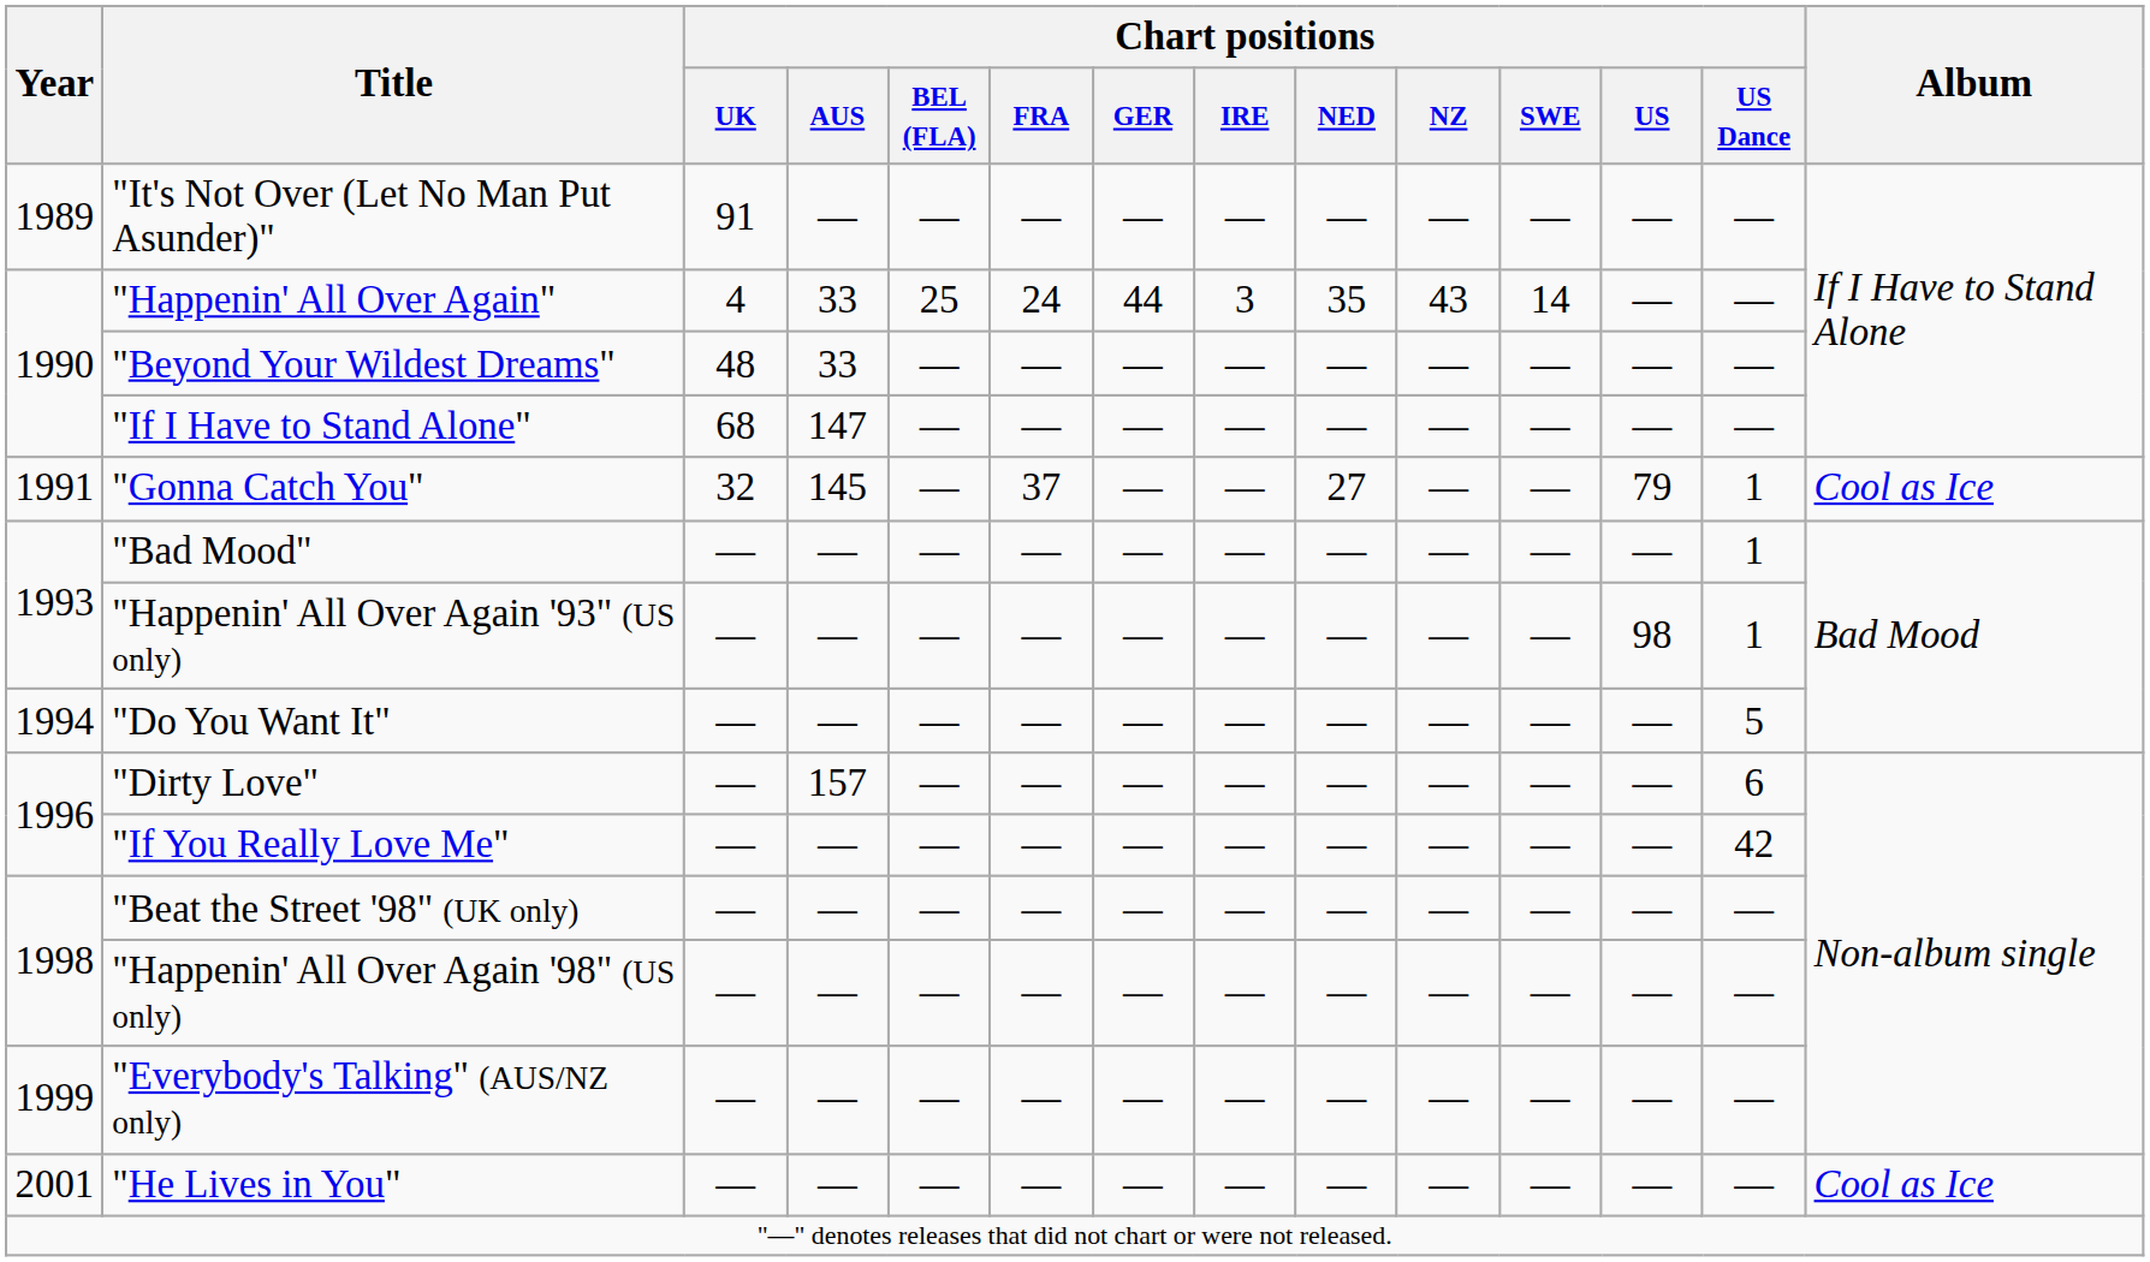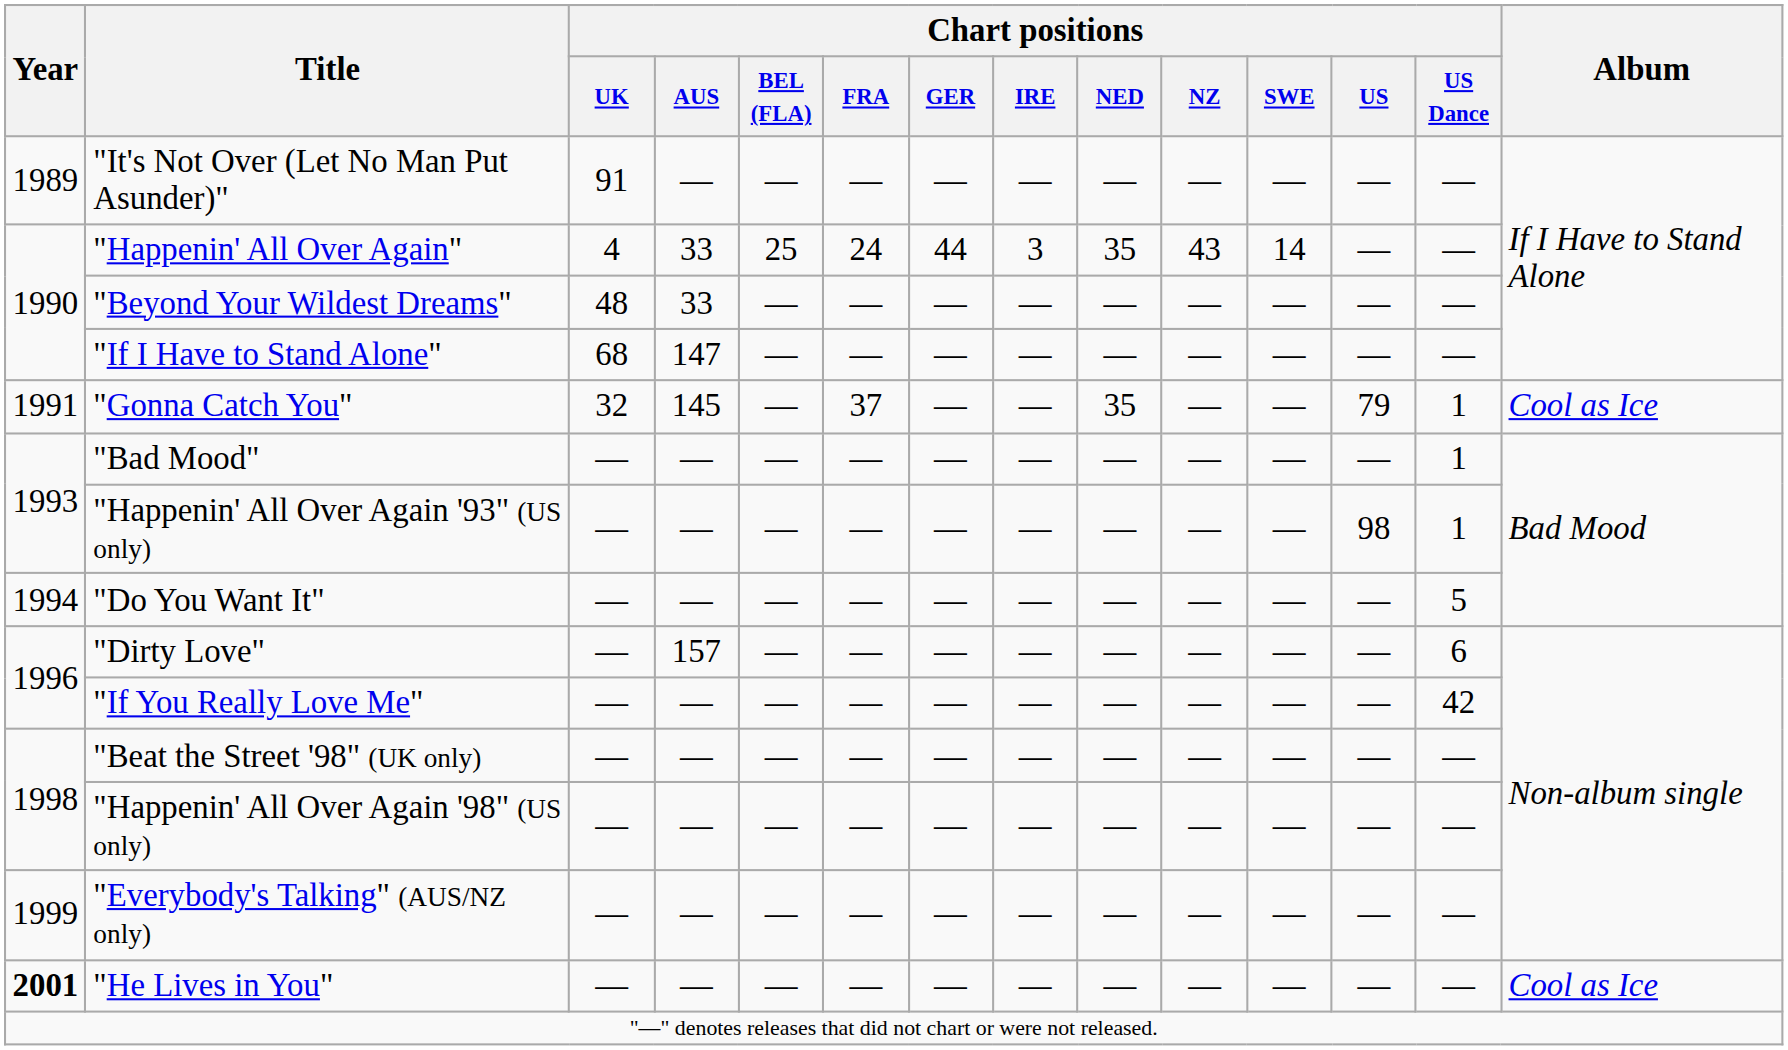 <table class="wikitable" style=text-align:center;>
 <tr>
 <th rowspan="2">Year</th>
 <th rowspan="2">Title</th>
 <th colspan="11">Chart positions</th>
 <th rowspan="2">Album</th>
 </tr>
 <tr style="font-size:smaller;">
 <th width="35"><small><a href='#'>UK</a></small><br></th>
 <th width="35"><small><a href='#'>AUS</a><br></small></th>
 <th width="35"><small><a href='#'>BEL<br>(FLA)</a></small><br></th>
 <th width="35"><small><a href='#'>FRA</a></small><br></th>
 <th width="35"><small><a href='#'>GER</a></small><br></th>
 <th width="35"><small><a href='#'>IRE</a></small><br></th>
 <th width="35"><small><a href='#'>NED</a></small><br></th>
 <th width="35"><small><a href='#'>NZ</a></small><br></th>
 <th width="35"><small><a href='#'>SWE</a></small><br></th>
 <th width="35"><small><a href='#'>US</a></small><br></th>
 <th width="35"><small><a href='#'>US Dance</a></small><br></th>
 </tr>
 <tr>
 <td rowspan="1">1989</td>
 <td align=left>"It's Not Over (Let No Man Put Asunder)"</td>
 <td>91</td>
 <td>—</td>
 <td>—</td>
 <td>—</td>
 <td>—</td>
 <td>—</td>
 <td>—</td>
 <td>—</td>
 <td>—</td>
 <td>—</td>
 <td>—</td>
 <td align="left" rowspan="4"><em>If I Have to Stand Alone</em></td>
 </tr>
 <tr>
 <td rowspan="3">1990</td>
 <td align=left>"<a href='#'>Happenin' All Over Again</a>"</td>
 <td>4</td>
 <td>33</td>
 <td>25</td>
 <td>24</td>
 <td>44</td>
 <td>3</td>
 <td>35</td>
 <td>43</td>
 <td>14</td>
 <td>—</td>
 <td>—</td>
 </tr>
 <tr>
 <td align=left>"<a href='#'>Beyond Your Wildest Dreams</a>"</td>
 <td>48</td>
 <td>33</td>
 <td>—</td>
 <td>—</td>
 <td>—</td>
 <td>—</td>
 <td>—</td>
 <td>—</td>
 <td>—</td>
 <td>—</td>
 <td>—</td>
 </tr>
 <tr>
 <td align=left>"<a href='#'>If I Have to Stand Alone</a>"</td>
 <td>68</td>
 <td>147</td>
 <td>—</td>
 <td>—</td>
 <td>—</td>
 <td>—</td>
 <td>—</td>
 <td>—</td>
 <td>—</td>
 <td>—</td>
 <td>—</td>
 </tr>
 <tr>
 <td>1991</td>
 <td align=left>"<a href='#'>Gonna Catch You</a>"</td>
 <td>32</td>
 <td>145</td>
 <td>—</td>
 <td>37</td>
 <td>—</td>
 <td>—</td>
-<td>27</td>
+<td>35</td>
 <td>—</td>
 <td>—</td>
 <td>79</td>
 <td>1</td>
 <td align="left" rowspan="1"><em><a href='#'>Cool as Ice</a></em></td>
 </tr>
 <tr>
 <td rowspan="2">1993</td>
 <td align=left>"Bad Mood"</td>
 <td>—</td>
 <td>—</td>
 <td>—</td>
 <td>—</td>
 <td>—</td>
 <td>—</td>
 <td>—</td>
 <td>—</td>
 <td>—</td>
 <td>—</td>
 <td>1</td>
 <td align="left" rowspan="3"><em>Bad Mood</em></td>
 </tr>
 <tr>
 <td align=left>"Happenin' All Over Again '93" <small>(US only)</small></td>
 <td>—</td>
 <td>—</td>
 <td>—</td>
 <td>—</td>
 <td>—</td>
 <td>—</td>
 <td>—</td>
 <td>—</td>
 <td>—</td>
 <td>98</td>
 <td>1</td>
 </tr>
 <tr>
 <td>1994</td>
 <td align=left>"Do You Want It"</td>
 <td>—</td>
 <td>—</td>
 <td>—</td>
 <td>—</td>
 <td>—</td>
 <td>—</td>
 <td>—</td>
 <td>—</td>
 <td>—</td>
 <td>—</td>
 <td>5</td>
 </tr>
 <tr>
 <td rowspan="2">1996</td>
 <td align=left>"Dirty Love"</td>
 <td>—</td>
 <td>157</td>
 <td>—</td>
 <td>—</td>
 <td>—</td>
 <td>—</td>
 <td>—</td>
 <td>—</td>
 <td>—</td>
 <td>—</td>
 <td>6</td>
 <td align="left" rowspan="5"><em>Non-album single</em></td>
 </tr>
 <tr>
 <td align=left>"<a href='#'>If You Really Love Me</a>"</td>
 <td>—</td>
 <td>—</td>
 <td>—</td>
 <td>—</td>
 <td>—</td>
 <td>—</td>
 <td>—</td>
 <td>—</td>
 <td>—</td>
 <td>—</td>
 <td>42</td>
 </tr>
 <tr>
 <td rowspan="2">1998</td>
 <td align=left>"Beat the Street '98" <small>(UK only)</small></td>
 <td>—</td>
 <td>—</td>
 <td>—</td>
 <td>—</td>
 <td>—</td>
 <td>—</td>
 <td>—</td>
 <td>—</td>
 <td>—</td>
 <td>—</td>
 <td>—</td>
 </tr>
 <tr>
 <td align=left>"Happenin' All Over Again '98" <small>(US only)</small></td>
 <td>—</td>
 <td>—</td>
 <td>—</td>
 <td>—</td>
 <td>—</td>
 <td>—</td>
 <td>—</td>
 <td>—</td>
 <td>—</td>
 <td>—</td>
 <td>—</td>
 </tr>
 <tr>
 <td>1999</td>
 <td align=left>"<a href='#'>Everybody's Talking</a>" <small>(AUS/NZ only)</small></td>
 <td>—</td>
 <td>—</td>
 <td>—</td>
 <td>—</td>
 <td>—</td>
 <td>—</td>
 <td>—</td>
 <td>—</td>
 <td>—</td>
 <td>—</td>
 <td>—</td>
 </tr>
 <tr>
-<td>2001</td>
+<td><strong>2001</strong></td>
 <td align=left>"<a href='#'>He Lives in You</a>"</td>
 <td>—</td>
 <td>—</td>
 <td>—</td>
 <td>—</td>
 <td>—</td>
 <td>—</td>
 <td>—</td>
 <td>—</td>
 <td>—</td>
 <td>—</td>
 <td>—</td>
 <td align="left" rowspan="1"><em><a href='#'>Cool as Ice</a></em></td>
 </tr>
 <tr>
 <td align="center" colspan="15" style="font-size:8pt">"—" denotes releases that did not chart or were not released.</td>
 </tr>
 </table>
